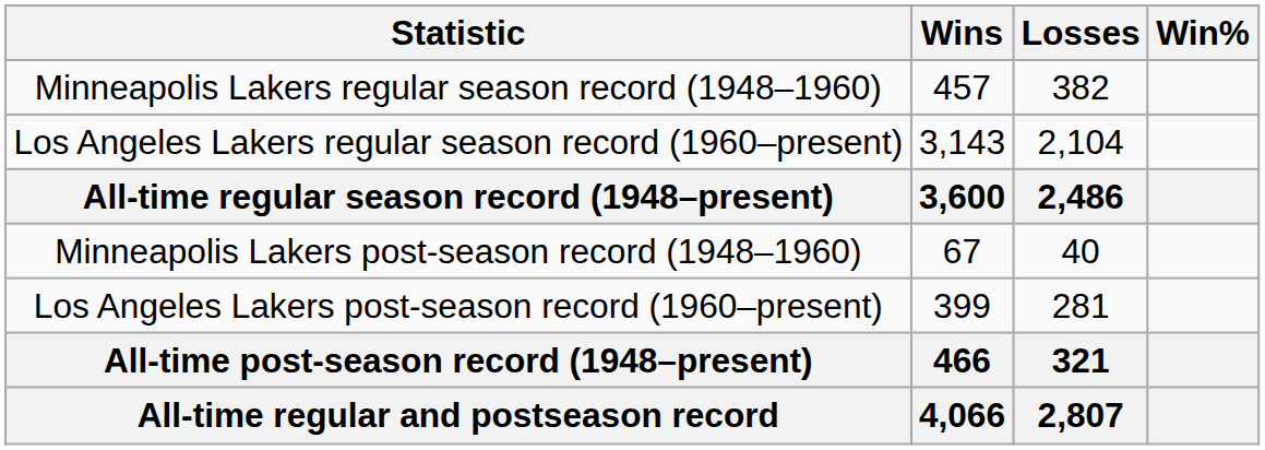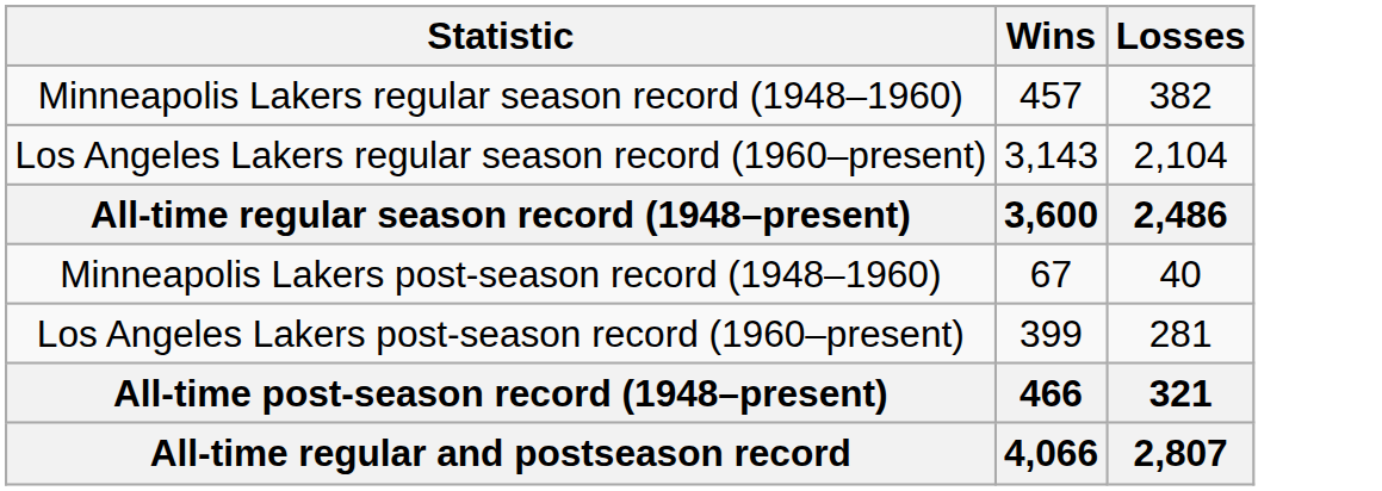 <table class="wikitable" style="text-align:center; font-size:95%">
 <tr>
 <th>Statistic</th>
 <th>Wins</th>
 <th>Losses</th>
-<th>Win%</th>
 </tr>
 <tr>
 <td>Minneapolis Lakers regular season record (1948–1960)</td>
 <td>457</td>
 <td>382</td>
-<td></td>
 </tr>
 <tr>
 <td>Los Angeles Lakers regular season record (1960–present)</td>
 <td>3,143</td>
 <td>2,104</td>
-<td></td>
 </tr>
 <tr>
 <th>All-time regular season record (1948–present)</th>
 <th>3,600</th>
 <th>2,486</th>
-<th></th>
 </tr>
 <tr>
 <td>Minneapolis Lakers post-season record (1948–1960)</td>
 <td>67</td>
 <td>40</td>
-<td></td>
 </tr>
 <tr>
 <td>Los Angeles Lakers post-season record (1960–present)</td>
 <td>399</td>
 <td>281</td>
-<td></td>
 </tr>
 <tr>
 <th>All-time post-season record (1948–present)</th>
 <th>466</th>
 <th>321</th>
-<th></th>
 </tr>
 <tr>
 <th>All-time regular and postseason record</th>
 <th>4,066</th>
 <th>2,807</th>
-<th></th>
 </tr>
 </table>
